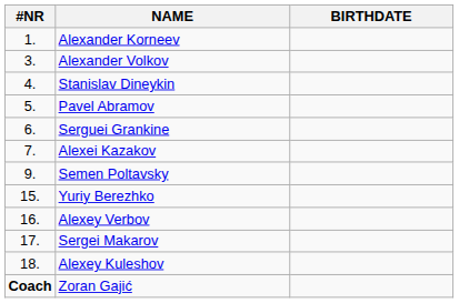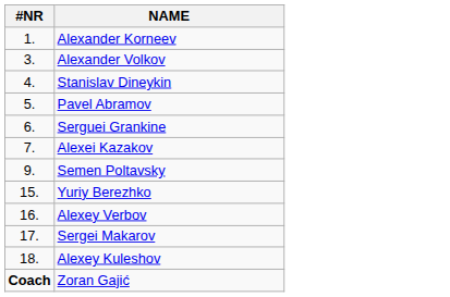 <table class="wikitable" style="border-collapse: collapse; font-size: 90%;">
 <tr>
 <th>#NR</th>
 <th align="left" style="width: 16em">NAME</th>
-<th align="center" style="width: 11em">BIRTHDATE</th>
 </tr>
 <tr>
 <td align="center">1.</td>
 <td><a href='#'>Alexander Korneev</a></td>
-<td align="center"></td>
 </tr>
 <tr>
 <td align="center">3.</td>
 <td><a href='#'>Alexander Volkov</a></td>
-<td align="center"></td>
 </tr>
 <tr>
 <td align="center">4.</td>
 <td><a href='#'>Stanislav Dineykin</a></td>
-<td align="center"></td>
 </tr>
 <tr>
 <td align="center">5.</td>
 <td><a href='#'>Pavel Abramov</a></td>
-<td align="center"></td>
 </tr>
 <tr>
 <td align="center">6.</td>
 <td><a href='#'>Serguei Grankine</a></td>
-<td align="center"></td>
 </tr>
 <tr>
 <td align="center">7.</td>
 <td><a href='#'>Alexei Kazakov</a></td>
-<td align="center"></td>
 </tr>
 <tr>
 <td align="center">9.</td>
 <td><a href='#'>Semen Poltavsky</a></td>
-<td align="center"></td>
 </tr>
 <tr>
 <td align="center">15.</td>
 <td><a href='#'>Yuriy Berezhko</a></td>
-<td align="center"></td>
 </tr>
 <tr>
 <td align="center">16.</td>
 <td><a href='#'>Alexey Verbov</a></td>
-<td align="center"></td>
 </tr>
 <tr>
 <td align="center">17.</td>
 <td><a href='#'>Sergei Makarov</a></td>
-<td align="center"></td>
 </tr>
 <tr>
 <td align="center">18.</td>
 <td><a href='#'>Alexey Kuleshov</a></td>
-<td align="center"></td>
 </tr>
 <tr>
 <td align="center"><strong>Coach</strong></td>
 <td><a href='#'>Zoran Gajić</a></td>
-<td align="center"></td>
 </tr>
 </table>
